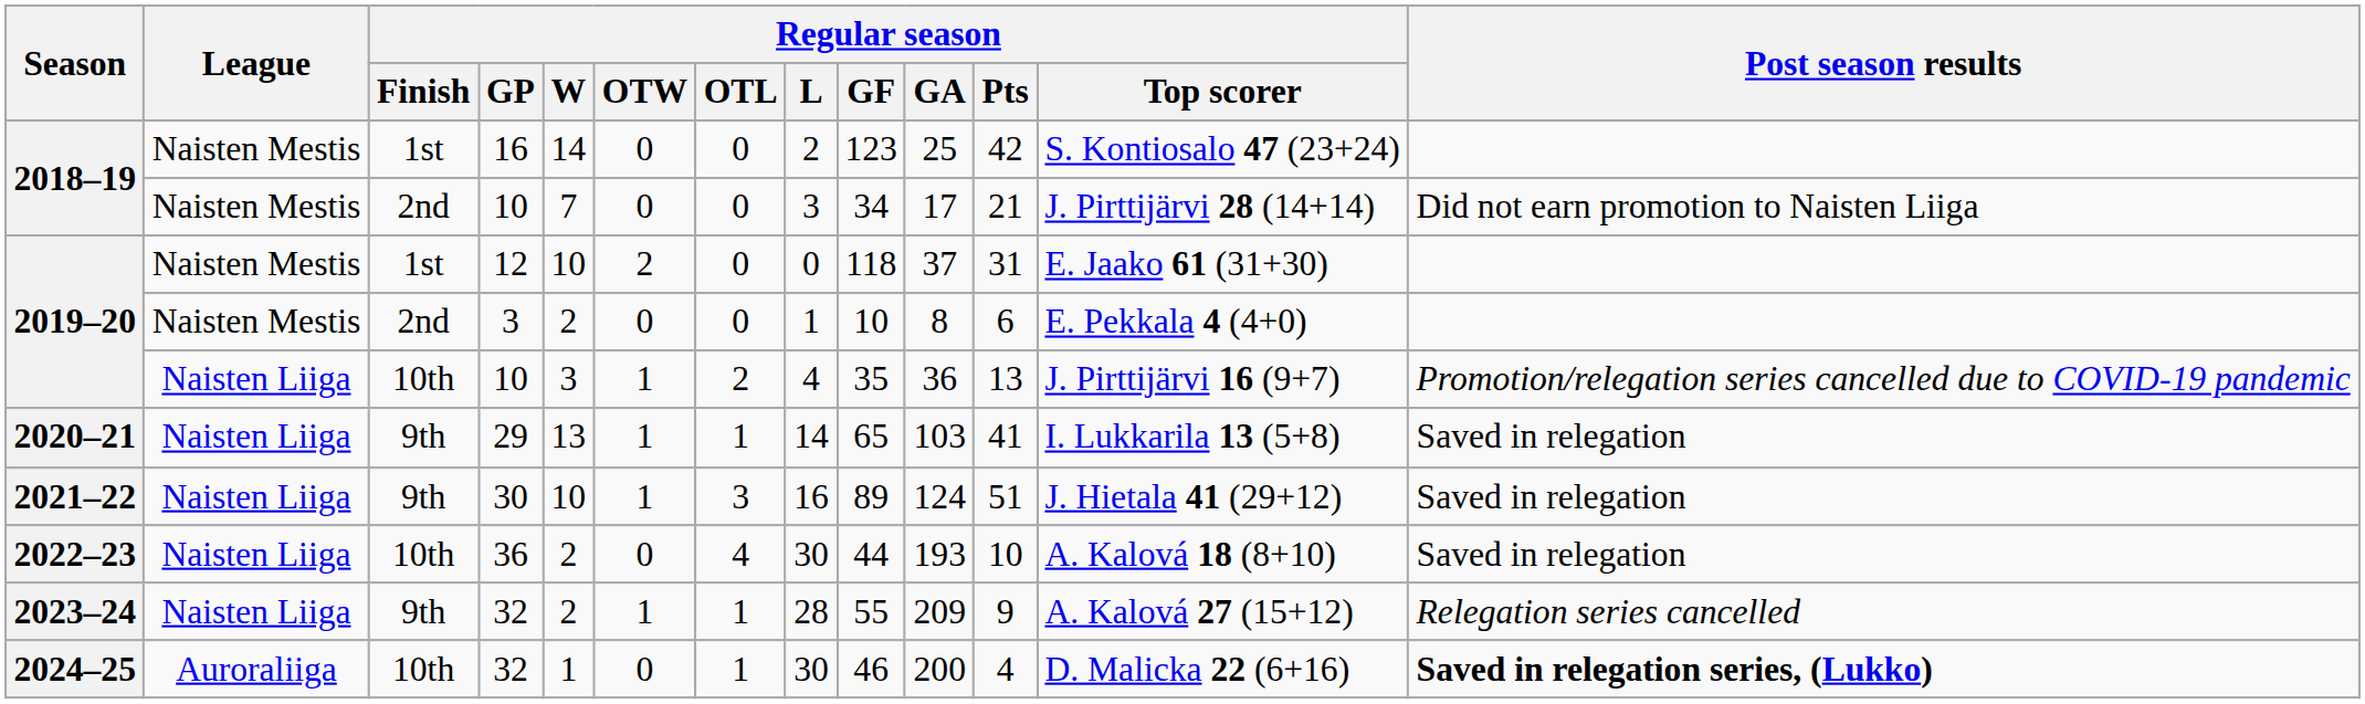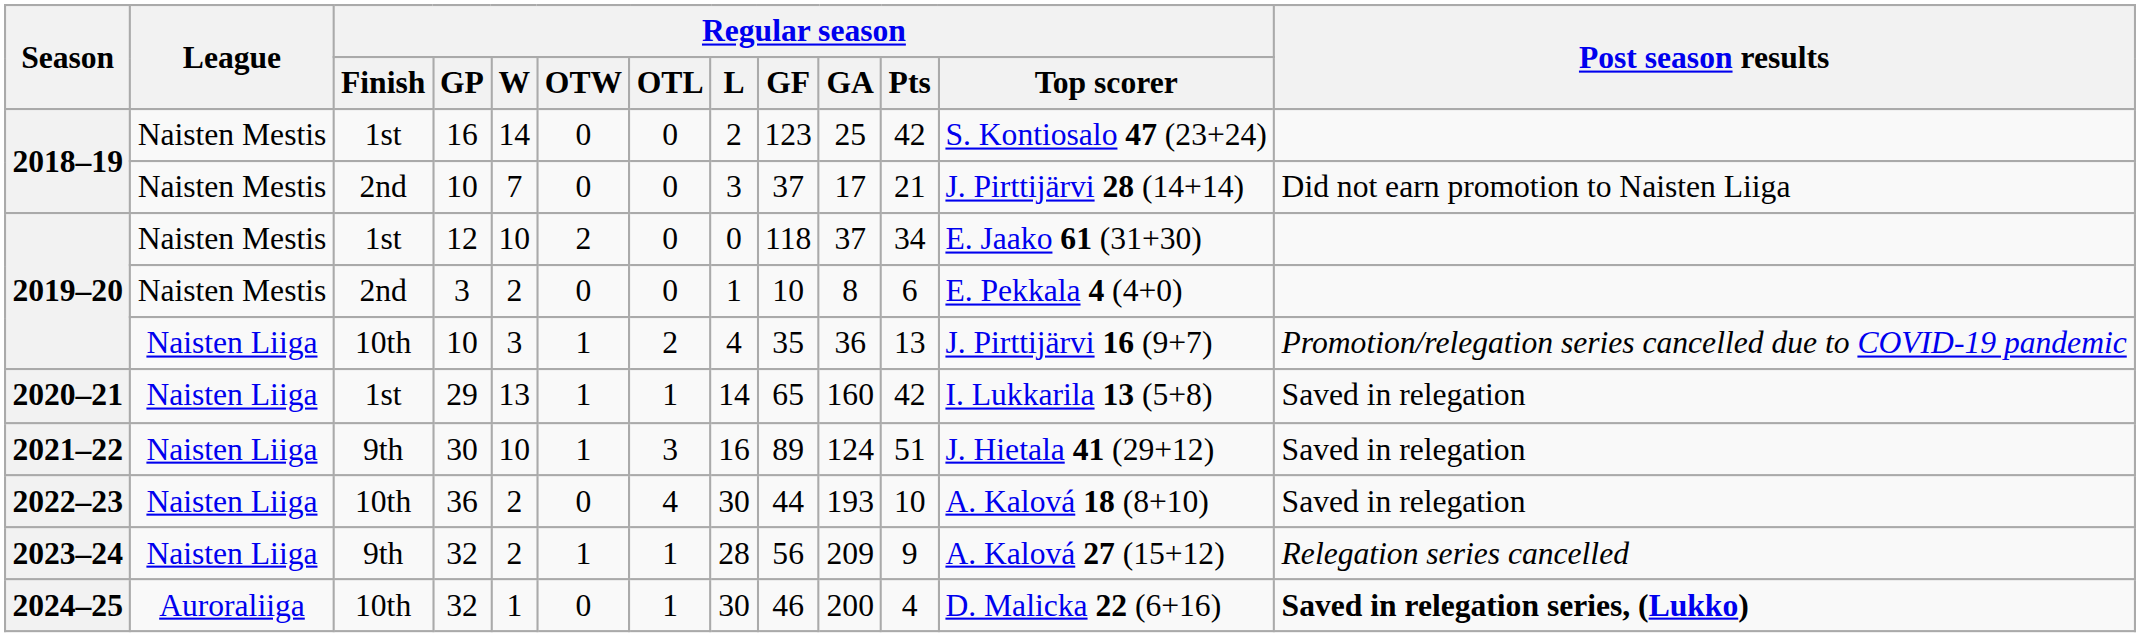 <table class="wikitable" style="text-align: center; font-size: 95%">
 <tr>
 <th rowspan="2">Season</th>
 <th rowspan="2">League</th>
 <th colspan="10"><a href='#'>Regular season</a></th>
 <th rowspan="2"><a href='#'>Post season</a> results</th>
 </tr>
 <tr>
 <th>Finish</th>
 <th>GP</th>
 <th>W</th>
 <th>OTW</th>
 <th>OTL</th>
 <th>L</th>
 <th>GF</th>
 <th>GA</th>
 <th>Pts</th>
 <th>Top scorer</th>
 </tr>
 <tr>
 <th rowspan="2">2018–19</th>
 <td>Naisten Mestis </td>
 <td>1st<br></td>
 <td>16</td>
 <td>14</td>
 <td>0</td>
 <td>0</td>
 <td>2</td>
 <td>123</td>
 <td>25</td>
 <td>42</td>
 <td align="left"> <a href='#'>S. Kontiosalo</a> <strong>47</strong> (23+24)</td>
 <td align="left"></td>
 </tr>
 <tr>
 <td>Naisten Mestis</td>
 <td>2nd</td>
 <td>10</td>
 <td>7</td>
 <td>0</td>
 <td>0</td>
 <td>3</td>
-<td>34</td>
+<td>37</td>
 <td>17</td>
 <td>21</td>
 <td align="left"> <a href='#'>J. Pirttijärvi</a> <strong>28</strong> (14+14)</td>
 <td align="left">Did not earn promotion to Naisten Liiga</td>
 </tr>
 <tr>
 <th rowspan="3">2019–20</th>
 <td>Naisten Mestis </td>
 <td>1st<br></td>
 <td>12</td>
 <td>10</td>
 <td>2</td>
 <td>0</td>
 <td>0</td>
 <td>118</td>
 <td>37</td>
-<td>31</td>
+<td>34</td>
 <td align="left"> <a href='#'>E. Jaako</a> <strong>61</strong> (31+30)</td>
 <td align="left"></td>
 </tr>
 <tr>
 <td>Naisten Mestis </td>
 <td>2nd</td>
 <td>3</td>
 <td>2</td>
 <td>0</td>
 <td>0</td>
 <td>1</td>
 <td>10</td>
 <td>8</td>
 <td>6</td>
 <td align="left"> <a href='#'>E. Pekkala</a> <strong>4</strong> (4+0)</td>
 <td align="left"></td>
 </tr>
 <tr>
 <td><a href='#'>Naisten Liiga</a></td>
 <td>10th</td>
 <td>10</td>
 <td>3</td>
 <td>1</td>
 <td>2</td>
 <td>4</td>
 <td>35</td>
 <td>36</td>
 <td>13</td>
 <td align="left"> <a href='#'>J. Pirttijärvi</a> <strong>16</strong> (9+7)</td>
 <td align="left"><em>Promotion/relegation series cancelled due to <a href='#'>COVID-19 pandemic</a></em></td>
 </tr>
 <tr>
 <th>2020–21</th>
 <td><a href='#'>Naisten Liiga</a></td>
-<td>9th</td>
+<td>1st<br></td>
 <td>29</td>
 <td>13</td>
 <td>1</td>
 <td>1</td>
 <td>14</td>
 <td>65</td>
-<td>103</td>
-<td>41</td>
+<td>160</td>
+<td>42</td>
 <td align="left"> <a href='#'>I. Lukkarila</a> <strong>13</strong> (5+8)</td>
 <td align="left">Saved in relegation</td>
 </tr>
 <tr>
 <th>2021–22</th>
 <td><a href='#'>Naisten Liiga</a></td>
 <td>9th</td>
 <td>30</td>
 <td>10</td>
 <td>1</td>
 <td>3</td>
 <td>16</td>
 <td>89</td>
 <td>124</td>
 <td>51</td>
 <td align="left"> <a href='#'>J. Hietala</a> <strong>41</strong> (29+12)</td>
 <td align="left">Saved in relegation</td>
 </tr>
 <tr>
 <th>2022–23</th>
 <td><a href='#'>Naisten Liiga</a></td>
 <td>10th</td>
 <td>36</td>
 <td>2</td>
 <td>0</td>
 <td>4</td>
 <td>30</td>
 <td>44</td>
 <td>193</td>
 <td>10</td>
 <td align="left"> <a href='#'>A. Kalová</a> <strong>18</strong> (8+10)</td>
 <td align="left">Saved in relegation</td>
 </tr>
 <tr>
 <th>2023–24</th>
 <td><a href='#'>Naisten Liiga</a></td>
 <td>9th</td>
 <td>32</td>
 <td>2</td>
 <td>1</td>
 <td>1</td>
 <td>28</td>
-<td>55</td>
+<td>56</td>
 <td>209</td>
 <td>9</td>
 <td align="left"> <a href='#'>A. Kalová</a> <strong>27</strong> (15+12)</td>
 <td align="left"><em>Relegation series cancelled</em></td>
 </tr>
 <tr>
 <th>2024–25</th>
 <td><a href='#'>Auroraliiga</a></td>
 <td>10th</td>
 <td>32</td>
 <td>1</td>
 <td>0</td>
 <td>1</td>
 <td>30</td>
 <td>46</td>
 <td>200</td>
 <td>4</td>
 <td align="left"> <a href='#'>D. Malicka</a> <strong>22</strong> (6+16)</td>
 <td align="left"><strong>Saved in relegation series,  (<a href='#'>Lukko</a>)</strong></td>
 </tr>
 </table>
